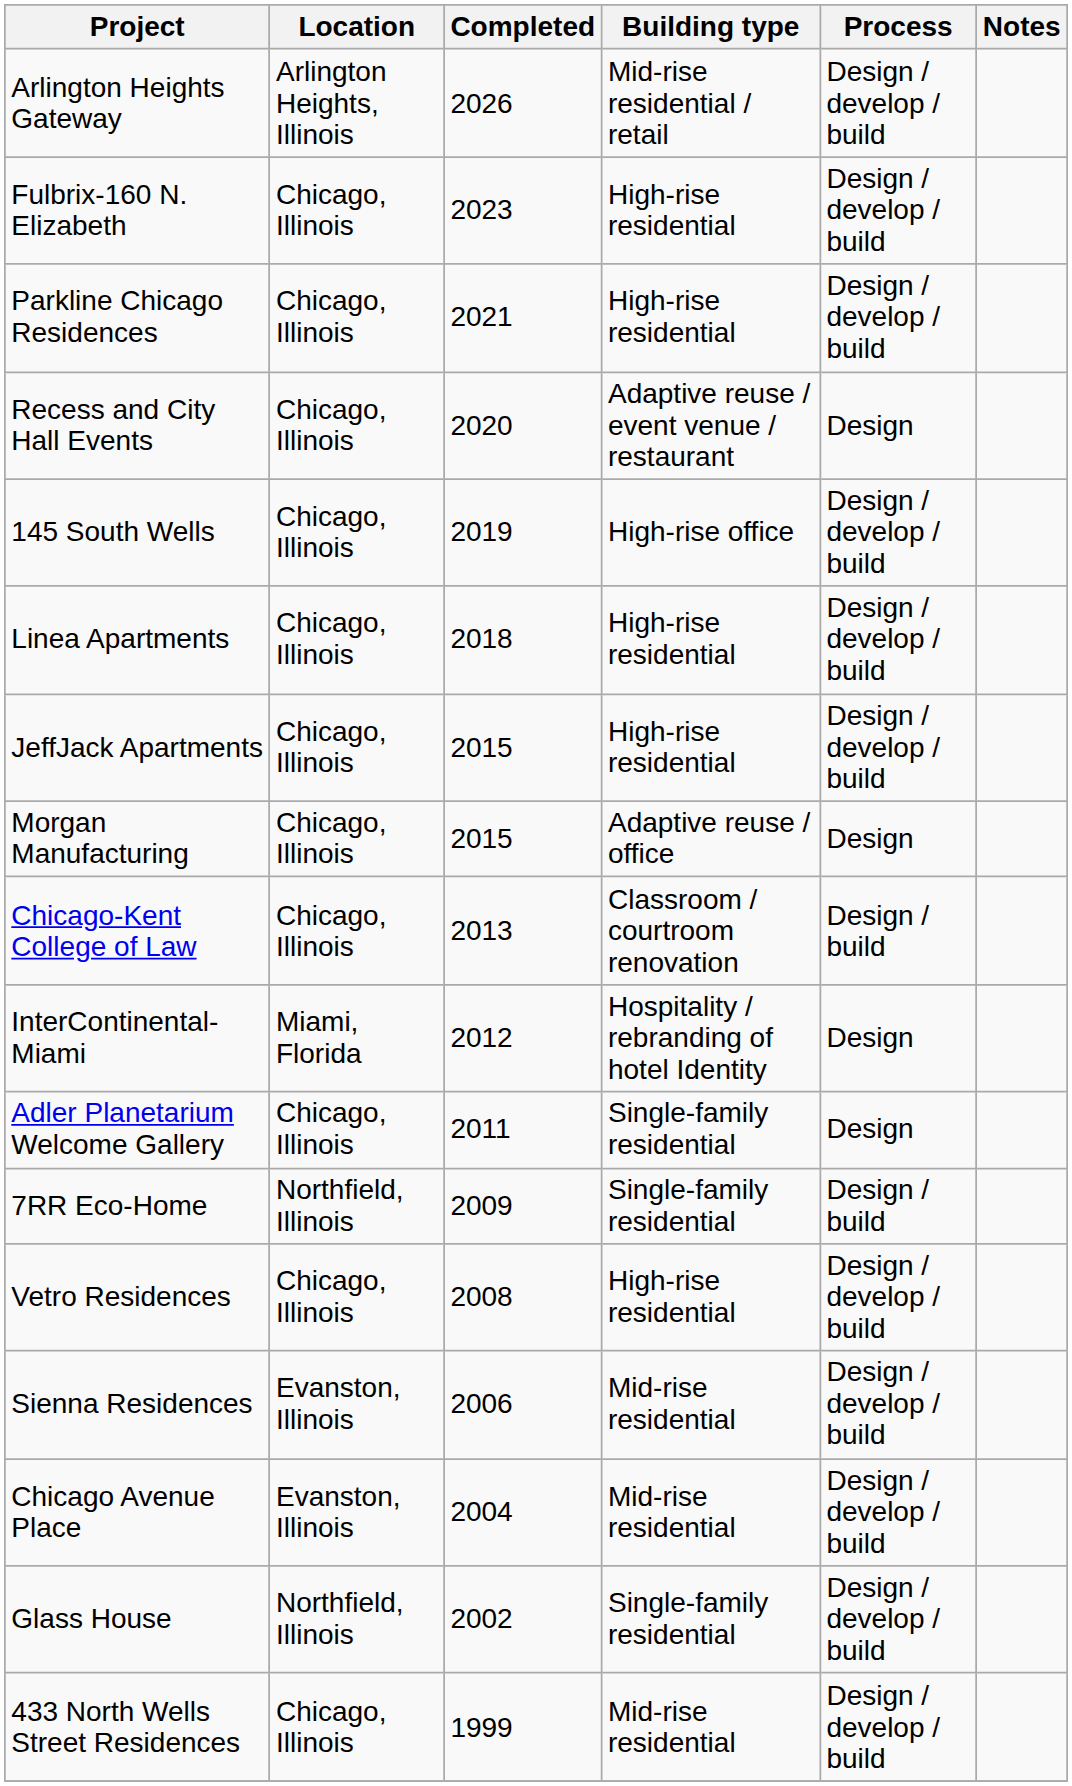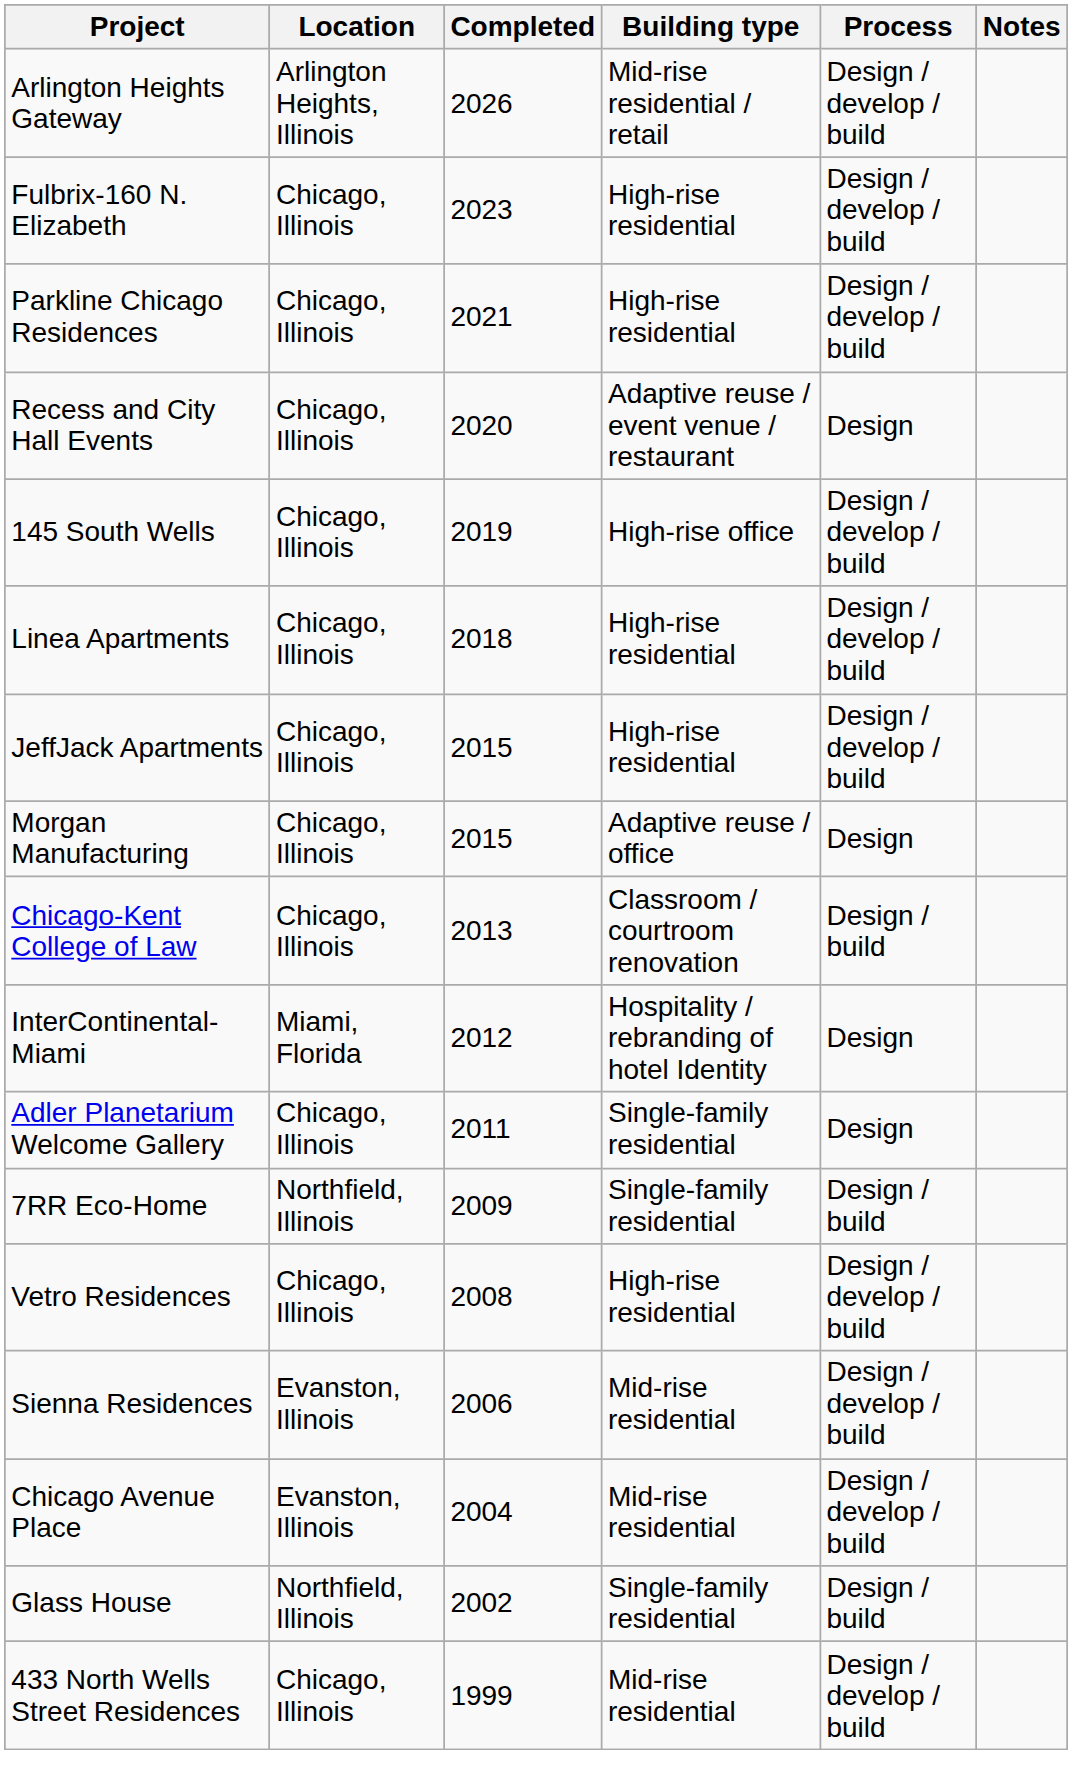 <table class="wikitable sortable">
 <tr>
 <th>Project</th>
 <th>Location</th>
 <th>Completed</th>
 <th>Building type</th>
 <th>Process</th>
 <th>Notes</th>
 </tr>
 <tr>
 <td>Arlington Heights Gateway</td>
 <td>Arlington Heights, Illinois</td>
 <td>2026</td>
 <td>Mid-rise residential / retail</td>
 <td>Design / develop / build</td>
 <td></td>
 </tr>
 <tr>
 <td>Fulbrix-160 N. Elizabeth</td>
 <td>Chicago, Illinois</td>
 <td>2023</td>
 <td>High-rise residential</td>
 <td>Design / develop / build</td>
 <td></td>
 </tr>
 <tr>
 <td>Parkline Chicago Residences</td>
 <td>Chicago, Illinois</td>
 <td>2021</td>
 <td>High-rise residential</td>
 <td>Design / develop / build</td>
 <td></td>
 </tr>
 <tr>
 <td>Recess and City Hall Events</td>
 <td>Chicago, Illinois</td>
 <td>2020</td>
 <td>Adaptive reuse / event venue / restaurant</td>
 <td>Design</td>
 <td></td>
 </tr>
 <tr>
 <td>145 South Wells</td>
 <td>Chicago, Illinois</td>
 <td>2019</td>
 <td>High-rise office</td>
 <td>Design / develop / build</td>
 <td></td>
 </tr>
 <tr>
 <td>Linea Apartments</td>
 <td>Chicago, Illinois</td>
 <td>2018</td>
 <td>High-rise residential</td>
 <td>Design / develop / build</td>
 <td></td>
 </tr>
 <tr>
 <td>JeffJack Apartments</td>
 <td>Chicago, Illinois</td>
 <td>2015</td>
 <td>High-rise residential</td>
 <td>Design / develop / build</td>
 <td></td>
 </tr>
 <tr>
 <td>Morgan Manufacturing</td>
 <td>Chicago, Illinois</td>
 <td>2015</td>
 <td>Adaptive reuse / office</td>
 <td>Design</td>
 <td></td>
 </tr>
 <tr>
 <td><a href='#'>Chicago-Kent College of Law</a></td>
 <td>Chicago, Illinois</td>
 <td>2013</td>
 <td>Classroom / courtroom renovation</td>
 <td>Design / build</td>
 <td></td>
 </tr>
 <tr>
 <td>InterContinental-Miami</td>
 <td>Miami, Florida</td>
 <td>2012</td>
 <td>Hospitality / rebranding of hotel Identity</td>
 <td>Design</td>
 <td></td>
 </tr>
 <tr>
 <td><a href='#'>Adler Planetarium</a> Welcome Gallery</td>
 <td>Chicago, Illinois</td>
 <td>2011</td>
 <td>Single-family residential</td>
 <td>Design</td>
 <td></td>
 </tr>
 <tr>
 <td>7RR Eco-Home</td>
 <td>Northfield, Illinois</td>
 <td>2009</td>
 <td>Single-family residential</td>
 <td>Design / build</td>
 <td></td>
 </tr>
 <tr>
 <td>Vetro Residences</td>
 <td>Chicago, Illinois</td>
 <td>2008</td>
 <td>High-rise residential</td>
 <td>Design / develop / build</td>
 <td></td>
 </tr>
 <tr>
 <td>Sienna Residences</td>
 <td>Evanston, Illinois</td>
 <td>2006</td>
 <td>Mid-rise residential</td>
 <td>Design / develop / build</td>
 <td></td>
 </tr>
 <tr>
 <td>Chicago Avenue Place</td>
 <td>Evanston, Illinois</td>
 <td>2004</td>
 <td>Mid-rise residential</td>
 <td>Design / develop / build</td>
 <td></td>
 </tr>
 <tr>
 <td>Glass House</td>
 <td>Northfield, Illinois</td>
 <td>2002</td>
 <td>Single-family residential</td>
-<td>Design / develop / build</td>
+<td>Design / build</td>
 <td></td>
 </tr>
 <tr>
 <td>433 North Wells Street Residences</td>
 <td>Chicago, Illinois</td>
 <td>1999</td>
 <td>Mid-rise residential</td>
 <td>Design / develop / build</td>
 <td></td>
 </tr>
 <tr>
 </tr>
 </table>
